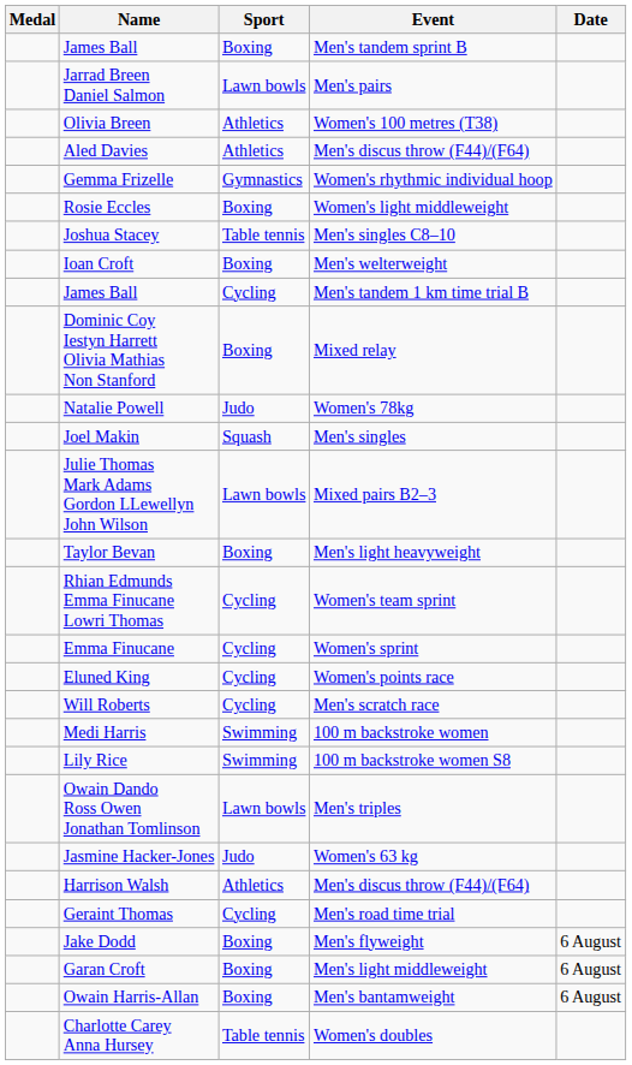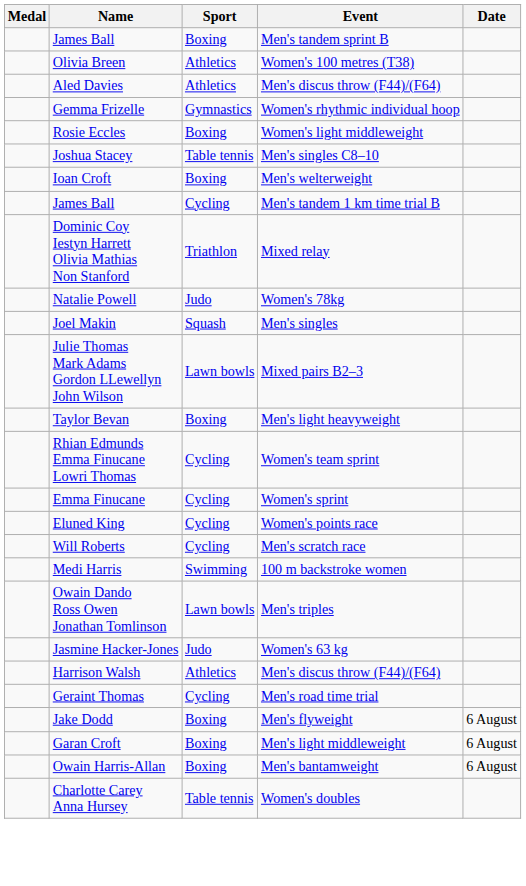 <table class="wikitable sortable" style="font-size: 95%;">
 <tr>
 <th>Medal</th>
 <th>Name</th>
 <th>Sport</th>
 <th>Event</th>
 <th>Date</th>
 </tr>
 <tr>
 <td></td>
 <td><a href='#'>James Ball</a></td>
 <td><a href='#'>Boxing</a></td>
 <td><a href='#'>Men's tandem sprint B</a></td>
-<td></td>
-</tr>
-<tr>
-<td></td>
-<td><a href='#'>Jarrad Breen</a><br><a href='#'>Daniel Salmon</a></td>
-<td><a href='#'>Lawn bowls</a></td>
-<td><a href='#'>Men's pairs</a></td>
 <td></td>
 </tr>
 <tr>
 <td></td>
 <td><a href='#'>Olivia Breen</a></td>
 <td><a href='#'>Athletics</a></td>
 <td><a href='#'>Women's 100 metres (T38)</a></td>
 <td></td>
 </tr>
 <tr>
 <td></td>
 <td><a href='#'>Aled Davies</a></td>
 <td><a href='#'>Athletics</a></td>
 <td><a href='#'>Men's discus throw (F44)/(F64)</a></td>
 <td></td>
 </tr>
 <tr>
 <td></td>
 <td><a href='#'>Gemma Frizelle</a></td>
 <td><a href='#'>Gymnastics</a></td>
 <td><a href='#'>Women's rhythmic individual hoop</a></td>
 <td></td>
 </tr>
 <tr>
 <td></td>
 <td><a href='#'>Rosie Eccles</a></td>
 <td><a href='#'>Boxing</a></td>
 <td><a href='#'>Women's light middleweight</a></td>
 <td></td>
 </tr>
 <tr>
 <td></td>
 <td><a href='#'>Joshua Stacey</a></td>
 <td><a href='#'>Table tennis</a></td>
 <td><a href='#'>Men's singles C8–10</a></td>
 <td></td>
 </tr>
 <tr>
 <td></td>
 <td><a href='#'>Ioan Croft</a></td>
 <td><a href='#'>Boxing</a></td>
 <td><a href='#'>Men's welterweight</a></td>
 <td></td>
 </tr>
 <tr>
 <td></td>
 <td><a href='#'>James Ball</a></td>
 <td><a href='#'>Cycling</a></td>
 <td><a href='#'>Men's tandem 1 km time trial B</a></td>
 <td></td>
 </tr>
 <tr>
 <td></td>
 <td><a href='#'>Dominic Coy</a><br><a href='#'>Iestyn Harrett</a><br><a href='#'>Olivia Mathias</a><br><a href='#'>Non Stanford</a></td>
-<td><a href='#'>Boxing</a></td>
+<td><a href='#'>Triathlon</a></td>
 <td><a href='#'>Mixed relay</a></td>
 <td></td>
 </tr>
 <tr>
 <td></td>
 <td><a href='#'>Natalie Powell</a></td>
 <td><a href='#'>Judo</a></td>
 <td><a href='#'>Women's 78kg</a></td>
 <td></td>
 </tr>
 <tr>
 <td></td>
 <td><a href='#'>Joel Makin</a></td>
 <td><a href='#'>Squash</a></td>
 <td><a href='#'>Men's singles</a></td>
 <td></td>
 </tr>
 <tr>
 <td></td>
 <td><a href='#'>Julie Thomas</a><br><a href='#'>Mark Adams</a><br><a href='#'>Gordon LLewellyn</a><br><a href='#'>John Wilson</a></td>
 <td><a href='#'>Lawn bowls</a></td>
 <td><a href='#'>Mixed pairs B2–3</a></td>
 <td></td>
 </tr>
 <tr>
 <td></td>
 <td><a href='#'>Taylor Bevan</a></td>
 <td><a href='#'>Boxing</a></td>
 <td><a href='#'>Men's light heavyweight</a></td>
 <td></td>
 </tr>
 <tr>
 <td></td>
 <td><a href='#'>Rhian Edmunds</a><br><a href='#'>Emma Finucane</a><br><a href='#'>Lowri Thomas</a></td>
 <td><a href='#'>Cycling</a></td>
 <td><a href='#'>Women's team sprint</a></td>
 <td></td>
 </tr>
 <tr>
 <td></td>
 <td><a href='#'>Emma Finucane</a></td>
 <td><a href='#'>Cycling</a></td>
 <td><a href='#'>Women's sprint</a></td>
 <td></td>
 </tr>
 <tr>
 <td></td>
 <td><a href='#'>Eluned King</a></td>
 <td><a href='#'>Cycling</a></td>
 <td><a href='#'>Women's points race</a></td>
 <td></td>
 </tr>
 <tr>
 <td></td>
 <td><a href='#'>Will Roberts</a></td>
 <td><a href='#'>Cycling</a></td>
 <td><a href='#'>Men's scratch race</a></td>
 <td></td>
 </tr>
 <tr>
 <td></td>
 <td><a href='#'>Medi Harris</a></td>
 <td><a href='#'>Swimming</a></td>
 <td><a href='#'>100 m backstroke women</a></td>
 <td></td>
 </tr>
 <tr>
 <td></td>
-<td><a href='#'>Lily Rice</a></td>
-<td><a href='#'>Swimming</a></td>
-<td><a href='#'>100 m backstroke women S8</a></td>
-<td></td>
-</tr>
-<tr>
-<td></td>
 <td><a href='#'>Owain Dando</a><br><a href='#'>Ross Owen</a><br><a href='#'>Jonathan Tomlinson</a></td>
 <td><a href='#'>Lawn bowls</a></td>
 <td><a href='#'>Men's triples</a></td>
 <td></td>
 </tr>
 <tr>
 <td></td>
 <td><a href='#'>Jasmine Hacker-Jones</a></td>
 <td><a href='#'>Judo</a></td>
 <td><a href='#'>Women's 63 kg</a></td>
 <td></td>
 </tr>
 <tr>
 <td></td>
 <td><a href='#'>Harrison Walsh</a></td>
 <td><a href='#'>Athletics</a></td>
 <td><a href='#'>Men's discus throw (F44)/(F64)</a></td>
 <td></td>
 </tr>
 <tr>
 <td></td>
 <td><a href='#'>Geraint Thomas</a></td>
 <td><a href='#'>Cycling</a></td>
 <td><a href='#'>Men's road time trial</a></td>
 <td></td>
 </tr>
 <tr>
 <td></td>
 <td><a href='#'>Jake Dodd</a></td>
 <td><a href='#'>Boxing</a></td>
 <td><a href='#'>Men's flyweight</a></td>
 <td>6 August</td>
 </tr>
 <tr>
 <td></td>
 <td><a href='#'>Garan Croft</a></td>
 <td><a href='#'>Boxing</a></td>
 <td><a href='#'> Men's light middleweight</a></td>
 <td>6 August</td>
 </tr>
 <tr>
 <td></td>
 <td><a href='#'>Owain Harris-Allan</a></td>
 <td><a href='#'>Boxing</a></td>
 <td><a href='#'>Men's bantamweight</a></td>
 <td>6 August</td>
 </tr>
 <tr>
 <td></td>
 <td><a href='#'>Charlotte Carey</a><br><a href='#'>Anna Hursey</a></td>
 <td><a href='#'>Table tennis</a></td>
 <td><a href='#'>Women's doubles</a></td>
 <td></td>
 </tr>
 </table>
